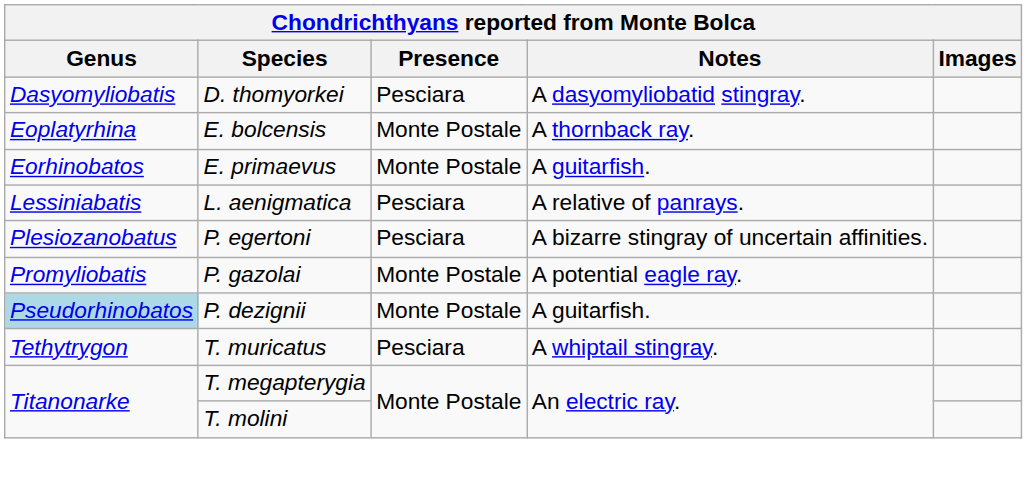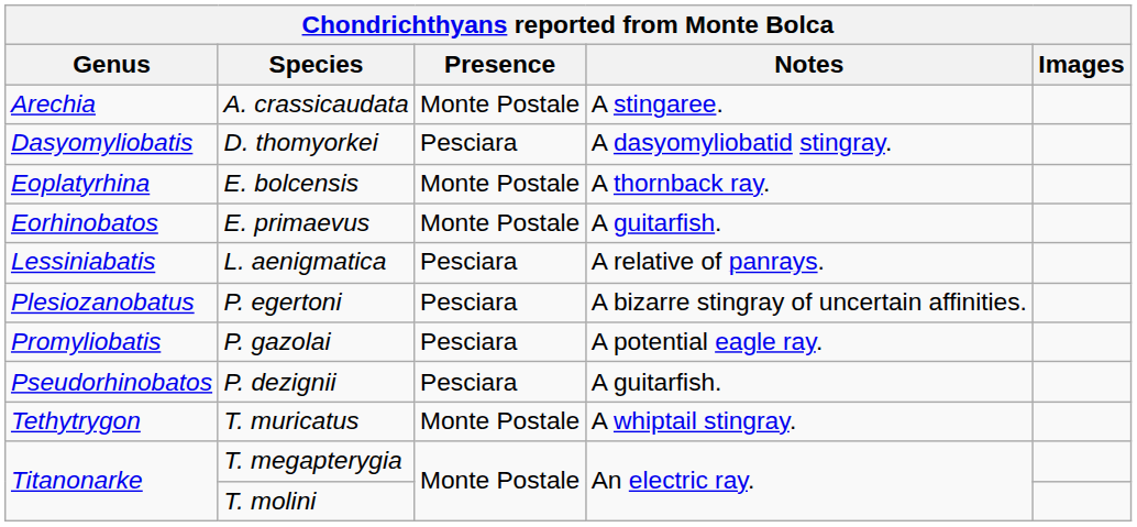 <table class="wikitable" align="center">
 <tr>
 <th colspan="5" align="center"><strong><a href='#'>Chondrichthyans</a> reported from Monte Bolca</strong></th>
 </tr>
 <tr>
 <th>Genus</th>
 <th>Species</th>
 <th>Presence</th>
 <th>Notes</th>
 <th>Images</th>
+</tr>
+<tr>
+<td><em><a href='#'>Arechia</a></em></td>
+<td><em>A. crassicaudata</em></td>
+<td>Monte Postale</td>
+<td>A <a href='#'>stingaree</a>.</td>
+<td></td>
 </tr>
 <tr>
 <td><em><a href='#'>Dasyomyliobatis</a></em></td>
 <td><em>D. thomyorkei</em></td>
 <td>Pesciara</td>
 <td>A <a href='#'>dasyomyliobatid</a> <a href='#'>stingray</a>.</td>
 <td></td>
 </tr>
 <tr>
 <td><em><a href='#'>Eoplatyrhina</a></em></td>
 <td><em>E. bolcensis</em></td>
 <td>Monte Postale</td>
 <td>A <a href='#'>thornback ray</a>.</td>
 <td></td>
 </tr>
 <tr>
 <td><em><a href='#'>Eorhinobatos</a></em></td>
 <td><em>E. primaevus</em></td>
 <td>Monte Postale</td>
 <td>A <a href='#'>guitarfish</a>.</td>
 <td></td>
 </tr>
 <tr>
 <td><em><a href='#'>Lessiniabatis</a></em></td>
 <td><em>L. aenigmatica</em></td>
 <td>Pesciara</td>
 <td>A relative of <a href='#'>panrays</a>.</td>
 <td></td>
 </tr>
 <tr>
 <td><em><a href='#'>Plesiozanobatus</a></em></td>
 <td><em>P. egertoni</em></td>
 <td>Pesciara</td>
 <td>A bizarre stingray of uncertain affinities.</td>
 <td></td>
 </tr>
 <tr>
 <td><em><a href='#'>Promyliobatis</a></em></td>
 <td><em>P. gazolai</em></td>
-<td>Monte Postale</td>
+<td>Pesciara</td>
 <td>A potential <a href='#'>eagle ray</a>.</td>
 <td></td>
 </tr>
 <tr>
-<td style="background: lightblue;"><em><a href='#'>Pseudorhinobatos</a></em></td>
+<td><em><a href='#'>Pseudorhinobatos</a></em></td>
 <td><em>P. dezignii</em></td>
-<td>Monte Postale</td>
+<td>Pesciara</td>
 <td>A guitarfish.</td>
 <td></td>
 </tr>
 <tr>
 <td><em><a href='#'>Tethytrygon</a></em></td>
 <td><em>T. muricatus</em></td>
-<td>Pesciara</td>
+<td>Monte Postale</td>
 <td>A <a href='#'>whiptail stingray</a>.</td>
 <td></td>
 </tr>
 <tr>
 <td rowspan="2"><em><a href='#'>Titanonarke</a></em></td>
 <td><em>T. megapterygia</em></td>
 <td rowspan="2">Monte Postale</td>
 <td rowspan="2">An <a href='#'>electric ray</a>.</td>
 <td></td>
 </tr>
 <tr>
 <td><em>T. molini</em></td>
 <td></td>
 </tr>
 </table>
